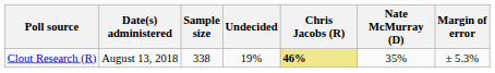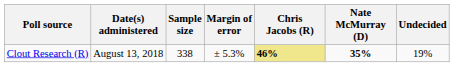 <table class="wikitable">
 <tr>
 <th>Poll source</th>
 <th>Date(s)<br>administered</th>
 <th>Sample<br>size</th>
-<th>Undecided</th>
+<th>Margin of<br>error</th>
 <th style="width:100px;">Chris<br>Jacobs (R)</th>
 <th style="width:100px;">Nate<br>McMurray (D)</th>
-<th>Margin of<br>error</th>
+<th>Undecided</th>
 </tr>
 <tr>
 <td><a href='#'>Clout Research (R)</a></td>
 <td align=center>August 13, 2018</td>
 <td align=center>338</td>
+<td align=center>± 5.3%</td>
+<td style="background: khaki;"><strong>46%</strong></td>
+<td align=center><strong>35%</strong></td>
 <td align=center>19%</td>
-<td style="background: khaki;"><strong>46%</strong></td>
-<td align=center>35%</td>
-<td align=center>± 5.3%</td>
 </tr>
 </table>
